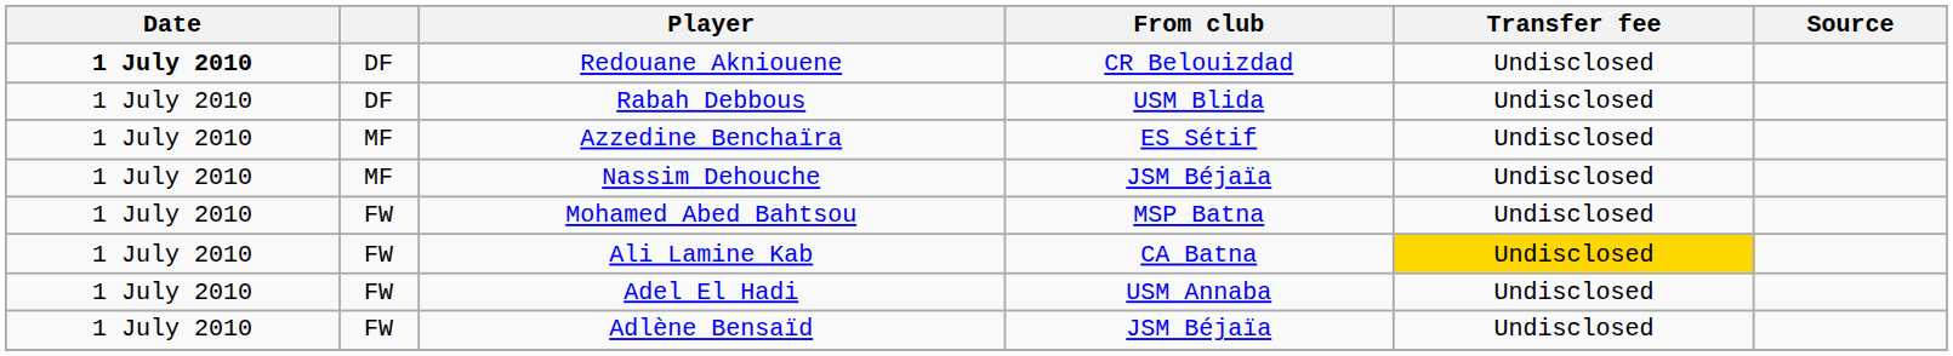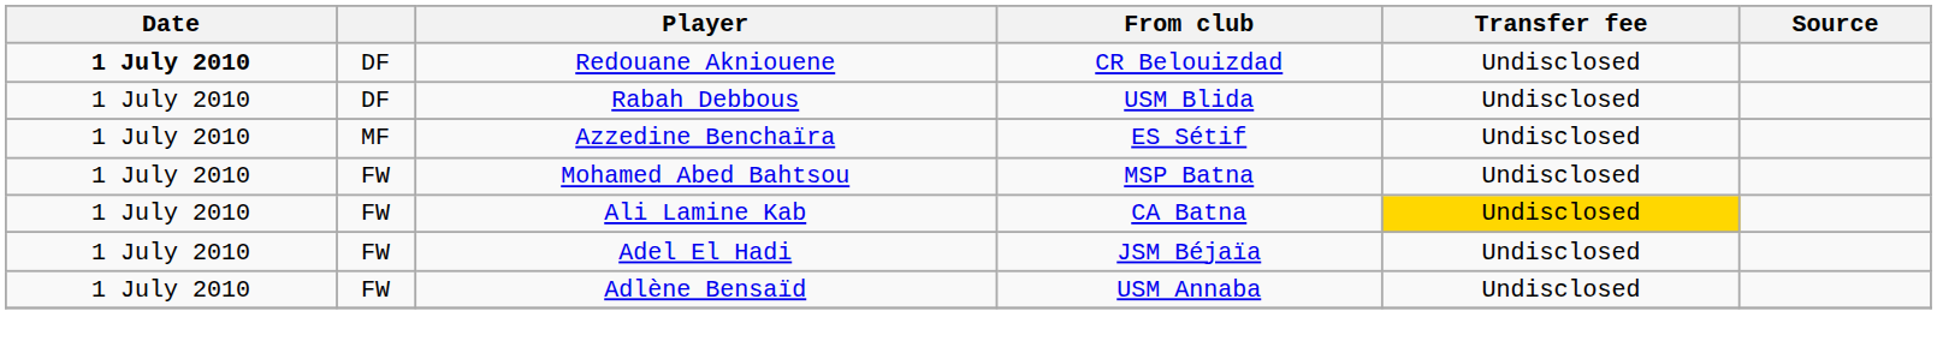 <table class="wikitable sortable" style="width:70%; text-align:center; font-size:85%; text-align:centre;">
 <tr>
 <th>Date</th>
 <th></th>
 <th>Player</th>
 <th>From club</th>
 <th>Transfer fee</th>
 <th>Source</th>
 </tr>
 <tr>
 <td><strong>1 July 2010</strong></td>
 <td>DF</td>
 <td> <a href='#'>Redouane Akniouene</a></td>
 <td><a href='#'>CR Belouizdad</a></td>
 <td>Undisclosed</td>
 <td></td>
 </tr>
 <tr>
 <td>1 July 2010</td>
 <td>DF</td>
 <td> <a href='#'>Rabah Debbous</a></td>
 <td><a href='#'>USM Blida</a></td>
 <td>Undisclosed</td>
 <td></td>
 </tr>
 <tr>
 <td>1 July 2010</td>
 <td>MF</td>
 <td> <a href='#'>Azzedine Benchaïra</a></td>
 <td><a href='#'>ES Sétif</a></td>
 <td>Undisclosed</td>
 <td></td>
 </tr>
 <tr>
 <td>1 July 2010</td>
-<td>MF</td>
-<td> <a href='#'>Nassim Dehouche</a></td>
-<td><a href='#'>JSM Béjaïa</a></td>
-<td>Undisclosed</td>
-<td></td>
-</tr>
-<tr>
-<td>1 July 2010</td>
 <td>FW</td>
 <td> <a href='#'>Mohamed Abed Bahtsou</a></td>
 <td><a href='#'>MSP Batna</a></td>
 <td>Undisclosed</td>
 <td></td>
 </tr>
 <tr>
 <td>1 July 2010</td>
 <td>FW</td>
 <td> <a href='#'>Ali Lamine Kab</a></td>
 <td><a href='#'>CA Batna</a></td>
 <td style="background: gold;">Undisclosed</td>
 <td></td>
 </tr>
 <tr>
 <td>1 July 2010</td>
 <td>FW</td>
 <td> <a href='#'>Adel El Hadi</a></td>
-<td><a href='#'>USM Annaba</a></td>
+<td><a href='#'>JSM Béjaïa</a></td>
 <td>Undisclosed</td>
 <td></td>
 </tr>
 <tr>
 <td>1 July 2010</td>
 <td>FW</td>
 <td> <a href='#'>Adlène Bensaïd</a></td>
-<td><a href='#'>JSM Béjaïa</a></td>
+<td><a href='#'>USM Annaba</a></td>
 <td>Undisclosed</td>
 <td></td>
 </tr>
 <tr>
 </tr>
 </table>
